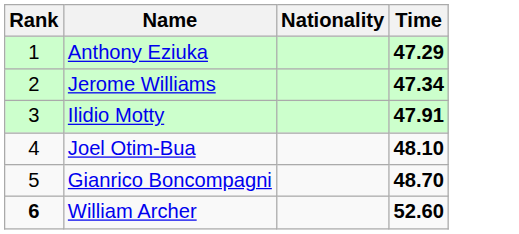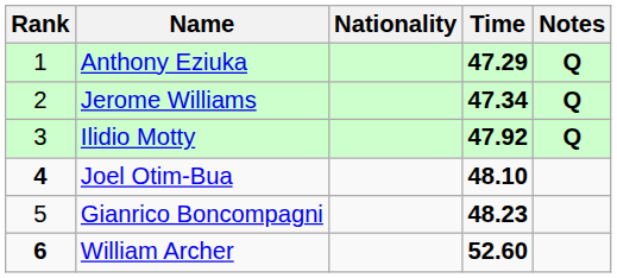 <table class="wikitable sortable" style="text-align:center">
 <tr>
 <th>Rank</th>
 <th>Name</th>
 <th>Nationality</th>
 <th>Time</th>
+<th>Notes</th>
 </tr>
 <tr bgcolor=ccffcc>
 <td>1</td>
 <td align=left><a href='#'>Anthony Eziuka</a></td>
 <td align=left></td>
 <td><strong>47.29</strong></td>
+<td><strong>Q</strong></td>
 </tr>
 <tr bgcolor=ccffcc>
 <td>2</td>
 <td align=left><a href='#'>Jerome Williams</a></td>
 <td align=left></td>
 <td><strong>47.34</strong></td>
+<td><strong>Q</strong></td>
 </tr>
 <tr bgcolor=ccffcc>
 <td>3</td>
 <td align=left><a href='#'>Ilidio Motty</a></td>
 <td align=left></td>
-<td><strong>47.91</strong></td>
+<td><strong>47.92</strong></td>
+<td><strong>Q</strong></td>
 </tr>
 <tr>
-<td>4</td>
+<td><strong>4</strong></td>
 <td align=left><a href='#'>Joel Otim-Bua</a></td>
 <td align=left></td>
 <td><strong>48.10</strong></td>
+<td></td>
 </tr>
 <tr>
 <td>5</td>
 <td align=left><a href='#'>Gianrico Boncompagni</a></td>
 <td align=left></td>
-<td><strong>48.70</strong></td>
+<td><strong>48.23</strong></td>
+<td></td>
 </tr>
 <tr>
 <td><strong>6</strong></td>
 <td align=left><a href='#'>William Archer</a></td>
 <td align=left></td>
 <td><strong>52.60</strong></td>
+<td></td>
 </tr>
 </table>
